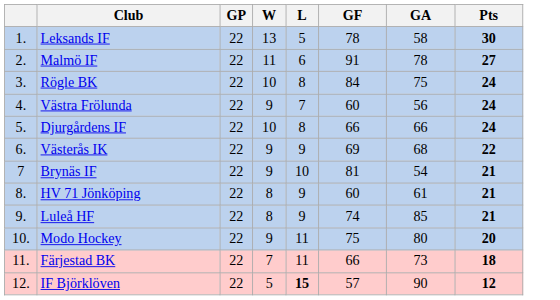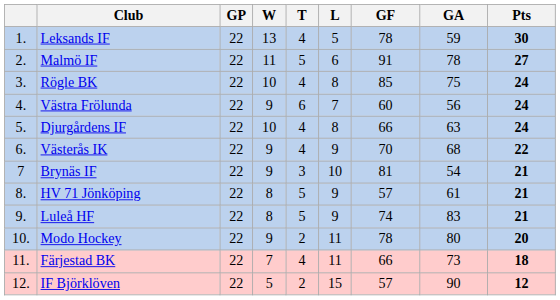 <table class="wikitable">
 <tr>
 <th width="30"></th>
 <th width="200">Club</th>
 <th width="30">GP</th>
 <th width="30">W</th>
+<th width="30">T</th>
 <th width="30">L</th>
 <th width="70">GF</th>
 <th width="70">GA</th>
 <th width="70">Pts</th>
 </tr>
 <tr bgcolor="#BCD2EE" align="center">
 <td>1.</td>
 <td align="left"><a href='#'>Leksands IF</a></td>
 <td>22</td>
 <td>13</td>
+<td>4</td>
 <td>5</td>
 <td>78</td>
-<td>58</td>
+<td>59</td>
 <td><strong>30</strong></td>
 </tr>
 <tr bgcolor="#BCD2EE" align="center">
 <td>2.</td>
 <td align="left"><a href='#'>Malmö IF</a></td>
 <td>22</td>
 <td>11</td>
+<td>5</td>
 <td>6</td>
 <td>91</td>
 <td>78</td>
 <td><strong>27</strong></td>
 </tr>
 <tr bgcolor="#BCD2EE" align="center">
 <td>3.</td>
 <td align="left"><a href='#'>Rögle BK</a></td>
 <td>22</td>
 <td>10</td>
+<td>4</td>
 <td>8</td>
-<td>84</td>
+<td>85</td>
 <td>75</td>
 <td><strong>24</strong></td>
 </tr>
 <tr bgcolor="#BCD2EE" align="center">
 <td>4.</td>
 <td align="left"><a href='#'>Västra Frölunda</a></td>
 <td>22</td>
 <td>9</td>
+<td>6</td>
 <td>7</td>
 <td>60</td>
 <td>56</td>
 <td><strong>24</strong></td>
 </tr>
 <tr bgcolor="#BCD2EE" align="center">
 <td>5.</td>
 <td align="left"><a href='#'>Djurgårdens IF</a></td>
 <td>22</td>
 <td>10</td>
+<td>4</td>
 <td>8</td>
 <td>66</td>
-<td>66</td>
+<td>63</td>
 <td><strong>24</strong></td>
 </tr>
 <tr bgcolor="#BCD2EE" align="center">
 <td>6.</td>
 <td align="left"><a href='#'>Västerås IK</a></td>
 <td>22</td>
 <td>9</td>
+<td>4</td>
 <td>9</td>
-<td>69</td>
+<td>70</td>
 <td>68</td>
 <td><strong>22</strong></td>
 </tr>
 <tr bgcolor="#BCD2EE" align="center">
 <td>7</td>
 <td align="left"><a href='#'>Brynäs IF</a></td>
 <td>22</td>
 <td>9</td>
+<td>3</td>
 <td>10</td>
 <td>81</td>
 <td>54</td>
 <td><strong>21</strong></td>
 </tr>
 <tr bgcolor="#BCD2EE" align="center">
 <td>8.</td>
 <td align="left"><a href='#'>HV 71 Jönköping</a></td>
 <td>22</td>
 <td>8</td>
+<td>5</td>
 <td>9</td>
-<td>60</td>
+<td>57</td>
 <td>61</td>
 <td><strong>21</strong></td>
 </tr>
 <tr bgcolor="#BCD2EE" align="center">
 <td>9.</td>
 <td align="left"><a href='#'>Luleå HF</a></td>
 <td>22</td>
 <td>8</td>
+<td>5</td>
 <td>9</td>
 <td>74</td>
-<td>85</td>
+<td>83</td>
 <td><strong>21</strong></td>
 </tr>
 <tr bgcolor="#BCD2EE" align="center">
 <td>10.</td>
 <td align="left"><a href='#'>Modo Hockey</a></td>
 <td>22</td>
 <td>9</td>
+<td>2</td>
 <td>11</td>
-<td>75</td>
+<td>78</td>
 <td>80</td>
 <td><strong>20</strong></td>
 </tr>
 <tr bgcolor="#ffcccc" align="center">
 <td>11.</td>
 <td align="left"><a href='#'>Färjestad BK</a></td>
 <td>22</td>
 <td>7</td>
+<td>4</td>
 <td>11</td>
 <td>66</td>
 <td>73</td>
 <td><strong>18</strong></td>
 </tr>
 <tr bgcolor="#ffcccc" align="center">
 <td>12.</td>
 <td align="left"><a href='#'>IF Björklöven</a></td>
 <td>22</td>
 <td>5</td>
-<td><strong>15</strong></td>
+<td>2</td>
+<td>15</td>
 <td>57</td>
 <td>90</td>
 <td><strong>12</strong></td>
 </tr>
 </table>
